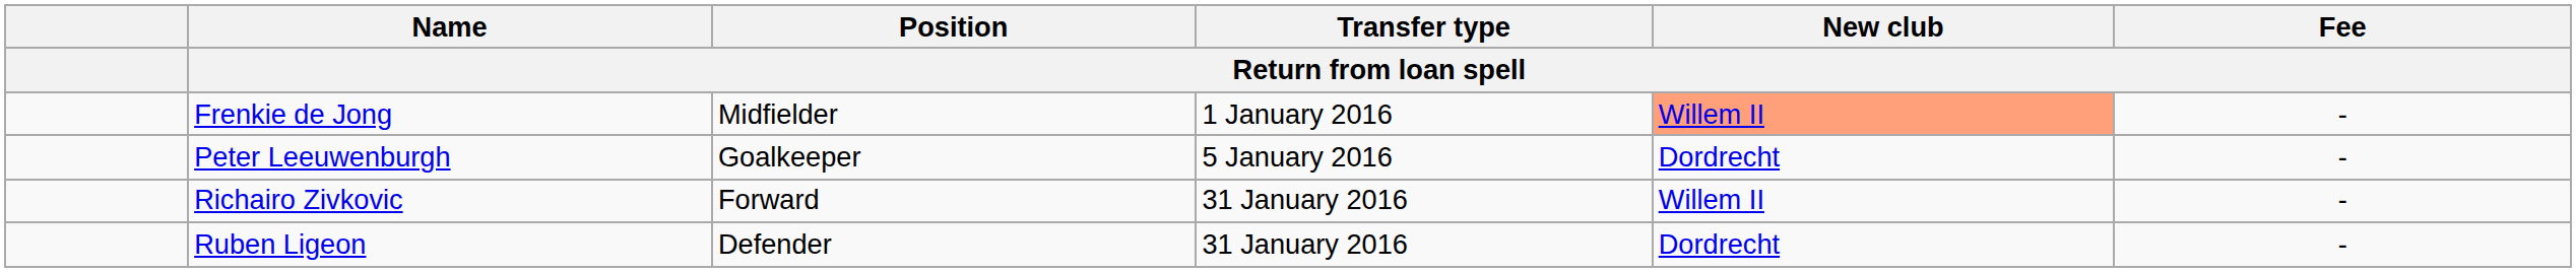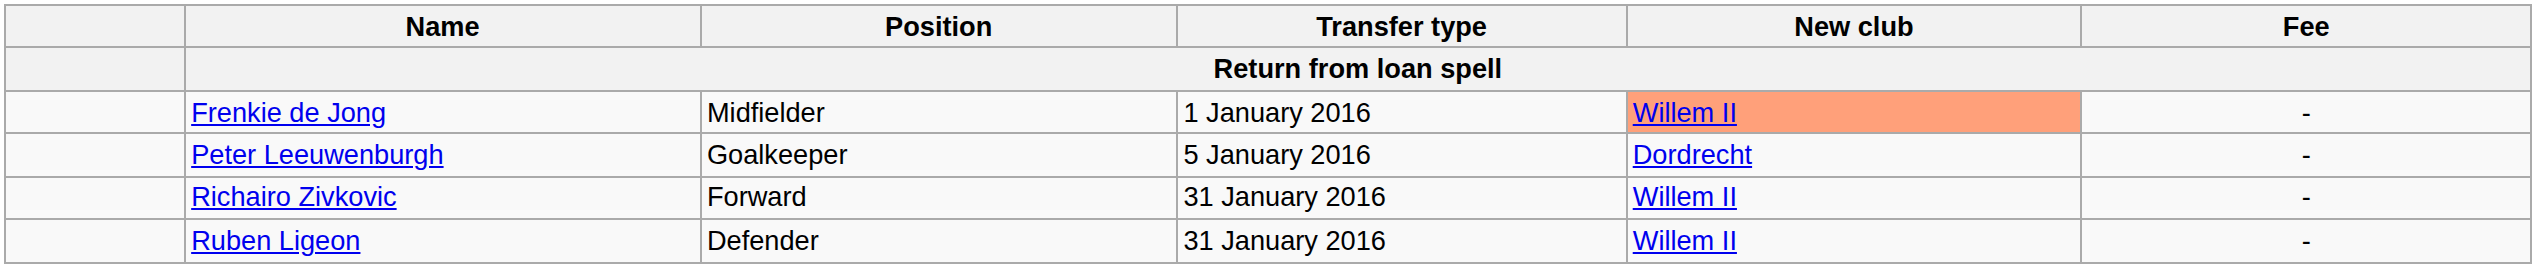 <table class="wikitable" style="width:100%; font-size:85%;">
 <tr>
 <th width="2%"></th>
 <th width="5%">Name</th>
 <th width="5%">Position</th>
 <th width="5%">Transfer type</th>
 <th width="5%">New club</th>
 <th width="5%">Fee</th>
 </tr>
 <tr>
 <th></th>
 <th colspan="5" align="center">Return from loan spell</th>
 </tr>
 <tr>
 <td align=center></td>
 <td align=left> <a href='#'>Frenkie de Jong</a></td>
 <td align=left>Midfielder</td>
 <td align=left>1 January 2016</td>
 <td align=left style="background: lightsalmon;"> <a href='#'>Willem II</a></td>
 <td align=center>-</td>
 </tr>
 <tr>
 <td align=center></td>
 <td align=left> <a href='#'>Peter Leeuwenburgh</a></td>
 <td align=left>Goalkeeper</td>
 <td align=left>5 January 2016</td>
 <td align=left> <a href='#'>Dordrecht</a></td>
 <td align=center>-</td>
 </tr>
 <tr>
 <td align=center></td>
 <td align=left> <a href='#'>Richairo Zivkovic</a></td>
 <td align=left>Forward</td>
 <td align=left>31 January 2016</td>
 <td align=left> <a href='#'>Willem II</a></td>
 <td align=center>-</td>
 </tr>
 <tr>
 <td align=center></td>
 <td align=left> <a href='#'>Ruben Ligeon</a></td>
 <td align=left>Defender</td>
 <td align=left>31 January 2016</td>
-<td align=left> <a href='#'>Dordrecht</a></td>
+<td align=left> <a href='#'>Willem II</a></td>
 <td align=center>-</td>
 </tr>
 <tr>
 </tr>
 </table>
